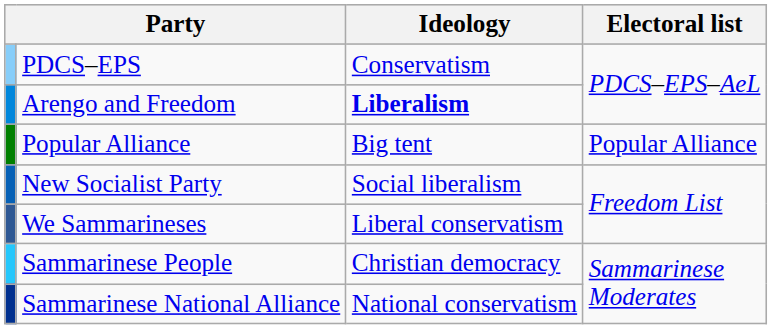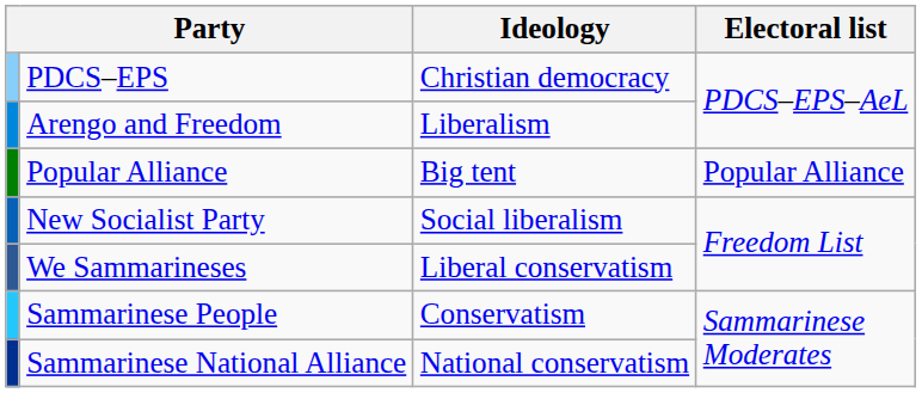 <table class=wikitable style=text-align:left>
 <tr>
 <th colspan=2>Party</th>
 <th>Ideology</th>
 <th>Electoral list</th>
 </tr>
 <tr>
 <td bgcolor="#87CEFA"></td>
 <td><a href='#'>PDCS</a>–<a href='#'>EPS</a></td>
-<td><a href='#'>Conservatism</a></td>
+<td><a href='#'>Christian democracy</a></td>
 <td rowspan=2><em><a href='#'>PDCS</a>–<a href='#'>EPS</a>–<a href='#'>AeL</a></em></td>
 </tr>
 <tr>
 <td bgcolor="#0087dc"></td>
 <td><a href='#'>Arengo and Freedom</a></td>
-<td><strong><a href='#'>Liberalism</a></strong></td>
+<td><a href='#'>Liberalism</a></td>
 </tr>
 <tr>
 <td bgcolor="#008000"></td>
 <td><a href='#'>Popular Alliance</a></td>
 <td><a href='#'>Big tent</a></td>
 <td><a href='#'>Popular Alliance</a></td>
 </tr>
 <tr>
 <td bgcolor="#0661B6"></td>
 <td><a href='#'>New Socialist Party</a></td>
 <td><a href='#'>Social liberalism</a></td>
 <td rowspan=2><em><a href='#'>Freedom List</a></em></td>
 </tr>
 <tr>
 <td bgcolor="#2E5894"></td>
 <td><a href='#'>We Sammarineses</a></td>
 <td><a href='#'>Liberal conservatism</a></td>
 </tr>
 <tr>
 <td bgcolor="#24C7FC"></td>
 <td><a href='#'>Sammarinese People</a></td>
-<td><a href='#'>Christian democracy</a></td>
+<td><a href='#'>Conservatism</a></td>
 <td rowspan=2><em><a href='#'>Sammarinese<br>Moderates</a></em></td>
 </tr>
 <tr>
 <td bgcolor="#00308F"></td>
 <td><a href='#'>Sammarinese National Alliance</a></td>
 <td><a href='#'>National conservatism</a></td>
 </tr>
 </table>
